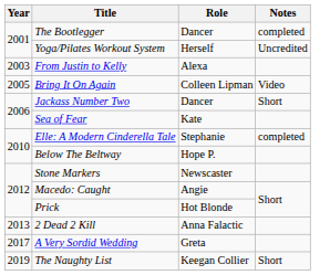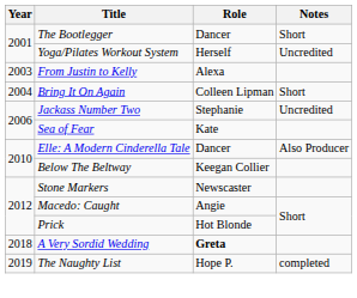 <table class="wikitable sortable">
 <tr>
 <th>Year</th>
 <th>Title</th>
 <th>Role</th>
 <th>Notes</th>
 </tr>
 <tr>
 <td rowspan="2">2001</td>
 <td><em>The Bootlegger</em></td>
 <td>Dancer</td>
-<td>completed</td>
+<td>Short</td>
 </tr>
 <tr>
 <td><em>Yoga/Pilates Workout System</em></td>
 <td>Herself</td>
 <td>Uncredited</td>
 </tr>
 <tr>
 <td>2003</td>
 <td><em><a href='#'>From Justin to Kelly</a></em></td>
 <td>Alexa</td>
 <td></td>
 </tr>
 <tr>
-<td>2005</td>
+<td>2004</td>
 <td><em><a href='#'>Bring It On Again</a></em></td>
 <td>Colleen Lipman</td>
-<td>Video</td>
+<td>Short</td>
 </tr>
 <tr>
 <td rowspan="2">2006</td>
 <td><em><a href='#'>Jackass Number Two</a></em></td>
-<td>Dancer</td>
-<td>Short</td>
+<td>Stephanie</td>
+<td>Uncredited</td>
 </tr>
 <tr>
 <td><em><a href='#'>Sea of Fear</a></em></td>
 <td>Kate</td>
 <td></td>
 </tr>
 <tr>
 <td rowspan="2">2010</td>
 <td><em><a href='#'>Elle: A Modern Cinderella Tale</a></em></td>
-<td>Stephanie</td>
-<td>completed</td>
+<td>Dancer</td>
+<td>Also Producer</td>
 </tr>
 <tr>
 <td><em>Below The Beltway</em></td>
-<td>Hope P.</td>
+<td>Keegan Collier</td>
 <td></td>
 </tr>
 <tr>
 <td rowspan="3">2012</td>
 <td><em>Stone Markers</em></td>
 <td>Newscaster</td>
 <td></td>
 </tr>
 <tr>
 <td><em>Macedo: Caught</em></td>
 <td>Angie</td>
 <td rowspan="2">Short</td>
 </tr>
 <tr>
 <td><em>Prick</em></td>
 <td>Hot Blonde</td>
 </tr>
 <tr>
-<td>2013</td>
-<td><em>2 Dead 2 Kill</em></td>
-<td>Anna Falactic</td>
-<td></td>
-</tr>
-<tr>
-<td>2017</td>
+<td>2018</td>
 <td><em><a href='#'>A Very Sordid Wedding</a></em></td>
-<td>Greta</td>
+<td><strong>Greta</strong></td>
 <td></td>
 </tr>
 <tr>
 <td>2019</td>
 <td><em>The Naughty List </em></td>
-<td>Keegan Collier</td>
-<td>Short</td>
+<td>Hope P.</td>
+<td>completed</td>
 </tr>
 </table>
